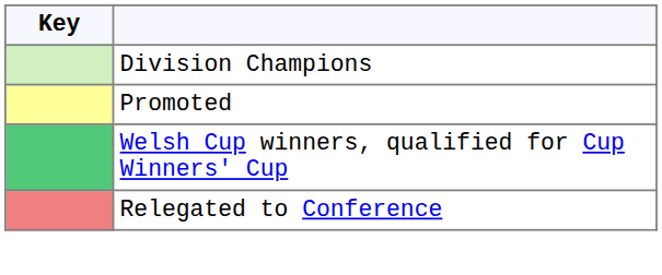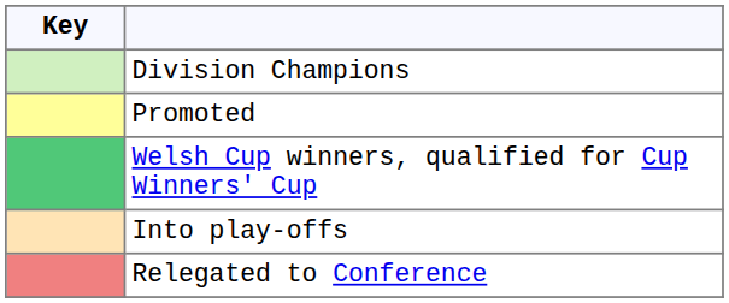 <table bgcolor="#f7f8ff" cellpadding="3" cellspacing="0" border="1" style="font-size: 95%; border: gray solid 1px; border-collapse: collapse;text-align:center;">
 <tr>
 <th width=50>Key</th>
 <th width=280></th>
 </tr>
 <tr>
 <td style="background:#D0F0C0;" width="20"></td>
 <td bgcolor="#ffffff" align="left">Division Champions</td>
 </tr>
 <tr>
 <td style="background:#FFFF99;" width="20"></td>
 <td bgcolor="#ffffff" align="left">Promoted</td>
 </tr>
 <tr>
 <td style="background: #50C878" width="20"></td>
 <td bgcolor="#ffffff" align="left"><a href='#'>Welsh Cup</a> winners, qualified for <a href='#'>Cup Winners' Cup</a></td>
 </tr>
 <tr>
+<td style="background: #FFE4B5" width="20"></td>
+<td bgcolor="#ffffff" align="left">Into play-offs</td>
+</tr>
+<tr>
 <td style="background: #F08080" width="20"></td>
 <td bgcolor="#ffffff" align="left">Relegated to <a href='#'>Conference</a></td>
 </tr>
 </table>
